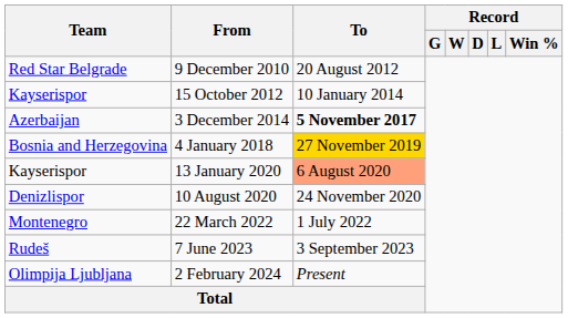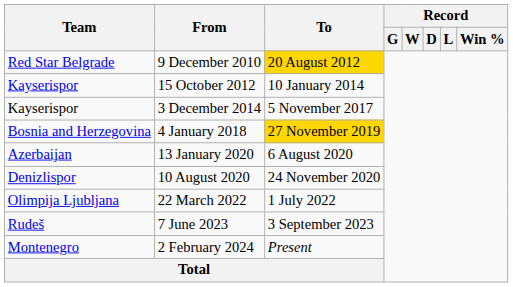 <table class="wikitable" style="text-align: center">
 <tr>
 <th rowspan="2">Team</th>
 <th rowspan="2">From</th>
 <th rowspan="2">To</th>
 <th colspan="5">Record</th>
 </tr>
 <tr>
 <th>G</th>
 <th>W</th>
 <th>D</th>
 <th>L</th>
 <th>Win %</th>
 </tr>
 <tr>
 <td align=left><a href='#'>Red Star Belgrade</a></td>
 <td align=left>9 December 2010</td>
-<td align=left>20 August 2012<br></td>
+<td align=left style="background: gold;">20 August 2012<br></td>
 </tr>
 <tr>
 <td align=left><a href='#'>Kayserispor</a></td>
 <td align=left>15 October 2012</td>
 <td align=left>10 January 2014<br></td>
 </tr>
 <tr>
-<td align=left><a href='#'>Azerbaijan</a></td>
+<td align=left>Kayserispor</td>
 <td align=left>3 December 2014</td>
-<td align=left><strong>5 November 2017<br></strong></td>
+<td align=left>5 November 2017<br></td>
 </tr>
 <tr>
 <td align=left><a href='#'>Bosnia and Herzegovina</a></td>
 <td align=left>4 January 2018</td>
 <td align=left style="background: gold;">27 November 2019<br></td>
 </tr>
 <tr>
-<td align=left>Kayserispor</td>
+<td align=left><a href='#'>Azerbaijan</a></td>
 <td align=left>13 January 2020</td>
-<td align=left style="background: lightsalmon;">6 August 2020<br></td>
+<td align=left>6 August 2020<br></td>
 </tr>
 <tr>
 <td align=left><a href='#'>Denizlispor</a></td>
 <td align=left>10 August 2020</td>
 <td align=left>24 November 2020<br></td>
 </tr>
 <tr>
-<td align=left><a href='#'>Montenegro</a></td>
+<td align=left><a href='#'>Olimpija Ljubljana</a></td>
 <td align=left>22 March 2022</td>
 <td align=left>1 July 2022<br></td>
 </tr>
 <tr>
 <td align=left><a href='#'>Rudeš</a></td>
 <td align=left>7 June 2023</td>
 <td align=left>3 September 2023<br></td>
 </tr>
 <tr>
-<td align=left><a href='#'>Olimpija Ljubljana</a></td>
+<td align=left><a href='#'>Montenegro</a></td>
 <td align=left>2 February 2024</td>
 <td align=left><em>Present</em><br></td>
 </tr>
 <tr>
 <th colspan="3">Total<br></th>
 </tr>
 </table>
